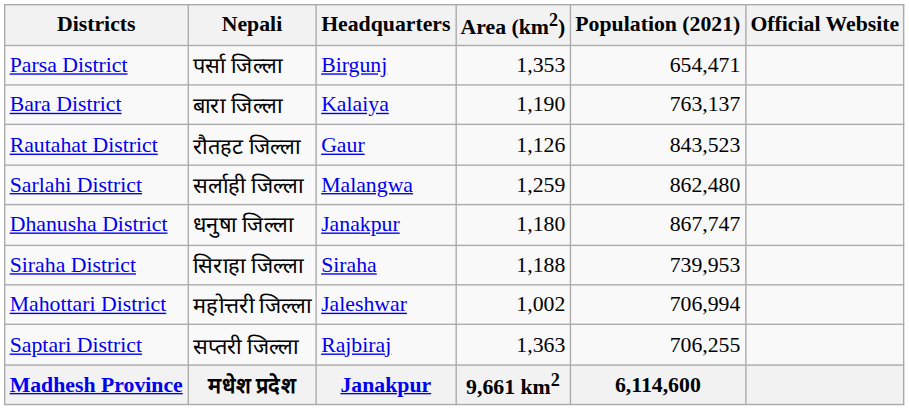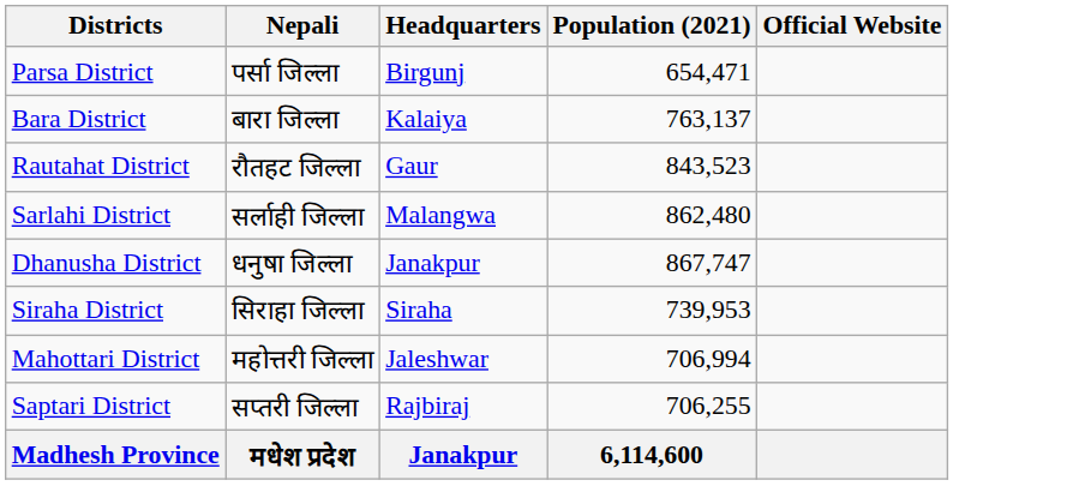 <table class="wikitable sortable static-row-numbers static-row-header-text">
 <tr style="text-align:center;">
 <th>Districts</th>
 <th>Nepali</th>
 <th>Headquarters</th>
-<th>Area (km<sup>2</sup>)</th>
 <th>Population (2021)</th>
 <th>Official Website</th>
 </tr>
 <tr>
 <td><a href='#'>Parsa District</a></td>
 <td>पर्सा जिल्ला</td>
 <td><a href='#'>Birgunj</a></td>
-<td align="right">1,353</td>
 <td align="right">654,471</td>
 <td></td>
 </tr>
 <tr>
 <td><a href='#'>Bara District</a></td>
 <td>बारा जिल्ला</td>
 <td><a href='#'>Kalaiya</a></td>
-<td align="right">1,190</td>
 <td align="right">763,137</td>
 <td></td>
 </tr>
 <tr>
 <td><a href='#'>Rautahat District</a></td>
 <td>रौतहट जिल्ला</td>
 <td><a href='#'>Gaur</a></td>
-<td align="right">1,126</td>
 <td align="right">843,523</td>
 <td></td>
 </tr>
 <tr>
 <td><a href='#'>Sarlahi District</a></td>
 <td>सर्लाही जिल्ला</td>
 <td><a href='#'>Malangwa</a></td>
-<td align="right">1,259</td>
 <td align="right">862,480</td>
 <td></td>
 </tr>
 <tr>
 <td><a href='#'>Dhanusha District</a></td>
 <td>धनुषा जिल्ला</td>
 <td><a href='#'>Janakpur</a></td>
-<td align="right">1,180</td>
 <td align="right">867,747</td>
 <td></td>
 </tr>
 <tr>
 <td><a href='#'>Siraha District</a></td>
 <td>सिराहा जिल्ला</td>
 <td><a href='#'>Siraha</a></td>
-<td align="right">1,188</td>
 <td align="right">739,953</td>
 <td></td>
 </tr>
 <tr>
 <td><a href='#'>Mahottari District</a></td>
 <td>महोत्तरी जिल्ला</td>
 <td><a href='#'>Jaleshwar</a></td>
-<td align="right">1,002</td>
 <td align="right">706,994</td>
 <td></td>
 </tr>
 <tr>
 <td><a href='#'>Saptari District</a></td>
 <td>सप्तरी जिल्ला</td>
 <td><a href='#'>Rajbiraj</a></td>
-<td align="right">1,363</td>
 <td align="right">706,255</td>
 <td></td>
 </tr>
 <tr>
 <th><a href='#'>Madhesh Province</a></th>
 <th><strong> मधेश प्रदेश</strong></th>
 <th><strong><a href='#'>Janakpur</a></strong></th>
-<th><strong>9,661 km<sup>2</sup></strong></th>
 <th><strong>6,114,600</strong></th>
 <th></th>
 </tr>
 </table>
